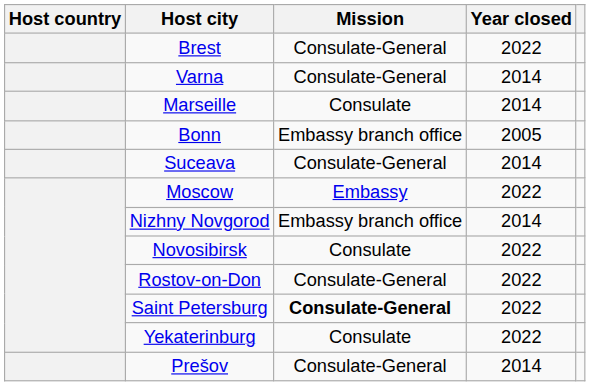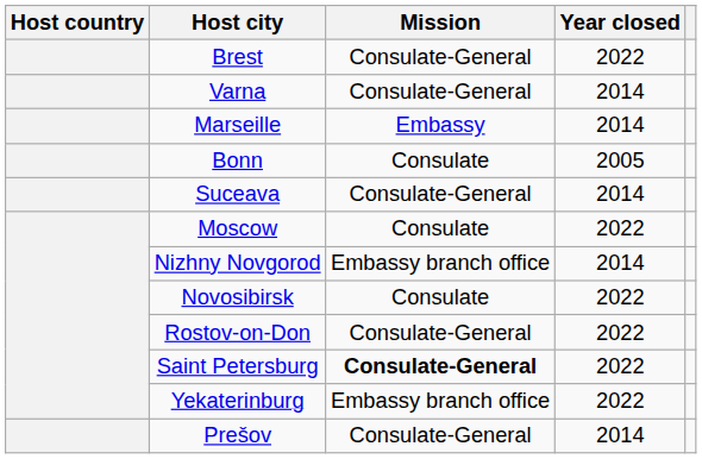 <table class="wikitable plainrowheaders" style="text-align:center;">
 <tr>
 <th scope="col">Host country</th>
 <th scope="col">Host city</th>
 <th scope="col">Mission</th>
 <th scope="col">Year closed</th>
 <th scope="col"></th>
 </tr>
 <tr>
 <th scope="row"></th>
 <td><a href='#'>Brest</a></td>
 <td>Consulate-General</td>
 <td>2022</td>
 <td></td>
 </tr>
 <tr>
 <th scope="row"></th>
 <td><a href='#'>Varna</a></td>
 <td>Consulate-General</td>
 <td>2014</td>
 <td></td>
 </tr>
 <tr>
 <th scope="row"></th>
 <td><a href='#'>Marseille</a></td>
-<td>Consulate</td>
+<td><a href='#'>Embassy</a></td>
 <td>2014</td>
 <td></td>
 </tr>
 <tr>
 <th scope="row"></th>
 <td><a href='#'>Bonn</a></td>
-<td>Embassy branch office</td>
+<td>Consulate</td>
 <td>2005</td>
 <td></td>
 </tr>
 <tr>
 <th scope="row"></th>
 <td><a href='#'>Suceava</a></td>
 <td>Consulate-General</td>
 <td>2014</td>
 <td></td>
 </tr>
 <tr>
 <th scope="row" rowspan="6"></th>
 <td><a href='#'>Moscow</a></td>
-<td><a href='#'>Embassy</a></td>
+<td>Consulate</td>
 <td>2022</td>
 <td></td>
 </tr>
 <tr>
 <td><a href='#'>Nizhny Novgorod</a></td>
 <td>Embassy branch office</td>
 <td>2014</td>
 <td></td>
 </tr>
 <tr>
 <td><a href='#'>Novosibirsk</a></td>
 <td>Consulate</td>
 <td>2022</td>
 <td></td>
 </tr>
 <tr>
 <td><a href='#'>Rostov-on-Don</a></td>
 <td>Consulate-General</td>
 <td>2022</td>
 <td></td>
 </tr>
 <tr>
 <td><a href='#'>Saint Petersburg</a></td>
 <td><strong>Consulate-General</strong></td>
 <td>2022</td>
 <td></td>
 </tr>
 <tr>
 <td><a href='#'>Yekaterinburg</a></td>
-<td>Consulate</td>
+<td>Embassy branch office</td>
 <td>2022</td>
 <td></td>
 </tr>
 <tr>
 <th scope="row"></th>
 <td><a href='#'>Prešov</a></td>
 <td>Consulate-General</td>
 <td>2014</td>
 <td></td>
 </tr>
 </table>
